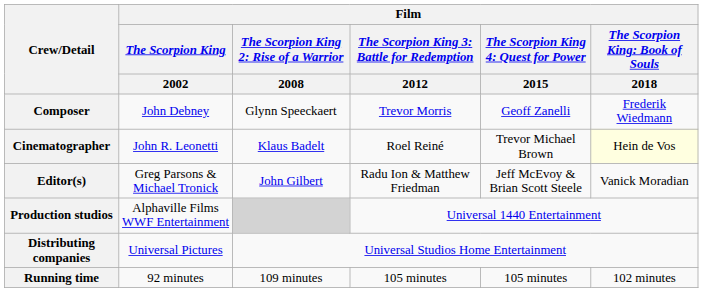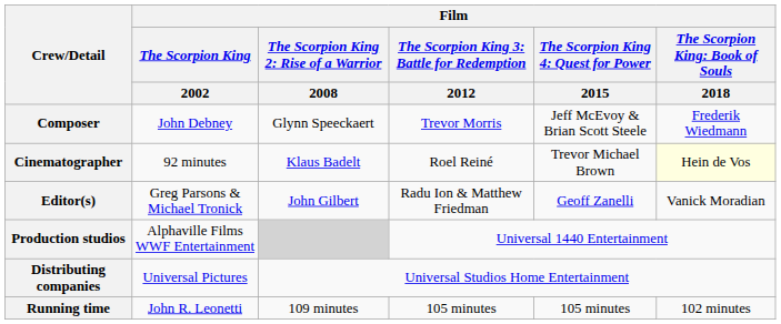 <table class="wikitable" style="text-align:center;">
 <tr>
 <th rowspan="3">Crew/Detail</th>
 <th colspan="5">Film</th>
 </tr>
 <tr>
 <th><em><a href='#'>The Scorpion King</a></em></th>
 <th><em><a href='#'>The Scorpion King 2: Rise of a Warrior</a></em></th>
 <th><em><a href='#'>The Scorpion King 3: Battle for Redemption</a></em></th>
 <th><em><a href='#'>The Scorpion King 4: Quest for Power</a></em></th>
 <th><em><a href='#'>The Scorpion King: Book of Souls</a></em></th>
 </tr>
 <tr>
 <th>2002</th>
 <th>2008</th>
 <th>2012</th>
 <th>2015</th>
 <th>2018</th>
 </tr>
 <tr>
 <th>Composer</th>
 <td><a href='#'>John Debney</a></td>
 <td>Glynn Speeckaert</td>
 <td><a href='#'>Trevor Morris</a></td>
-<td><a href='#'>Geoff Zanelli</a></td>
+<td>Jeff McEvoy & Brian Scott Steele</td>
 <td><a href='#'>Frederik Wiedmann</a></td>
 </tr>
 <tr>
 <th>Cinematographer</th>
-<td><a href='#'>John R. Leonetti</a></td>
+<td>92 minutes</td>
 <td><a href='#'>Klaus Badelt</a></td>
 <td>Roel Reiné</td>
 <td>Trevor Michael Brown</td>
 <td style="background: lightyellow;">Hein de Vos</td>
 </tr>
 <tr>
 <th>Editor(s)</th>
 <td>Greg Parsons & <a href='#'>Michael Tronick</a></td>
 <td><a href='#'>John Gilbert</a></td>
 <td>Radu Ion & Matthew Friedman</td>
-<td>Jeff McEvoy & Brian Scott Steele</td>
+<td><a href='#'>Geoff Zanelli</a></td>
 <td>Vanick Moradian</td>
 </tr>
 <tr>
 <th>Production studios</th>
 <td>Alphaville Films<br><a href='#'>WWF Entertainment</a></td>
 <td style="background:lightgrey;"> </td>
 <td colspan="3"><a href='#'>Universal 1440 Entertainment</a></td>
 </tr>
 <tr>
 <th>Distributing companies</th>
 <td><a href='#'>Universal Pictures</a></td>
 <td colspan="4"><a href='#'>Universal Studios Home Entertainment</a></td>
 </tr>
 <tr>
 <th>Running time</th>
-<td>92 minutes</td>
+<td><a href='#'>John R. Leonetti</a></td>
 <td>109 minutes</td>
 <td>105 minutes</td>
 <td>105 minutes</td>
 <td>102 minutes</td>
 </tr>
 </table>
